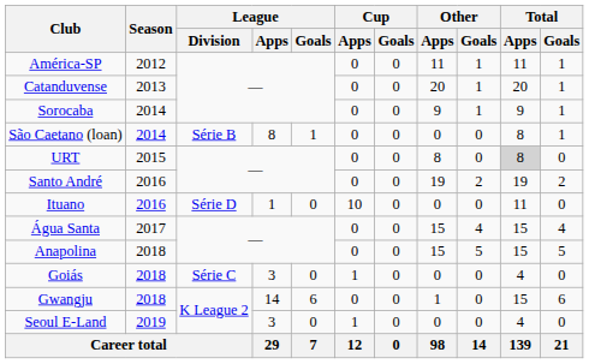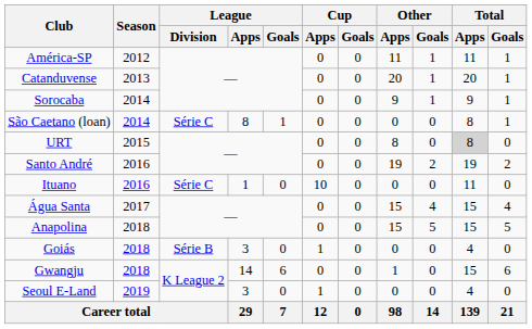 <table class="wikitable" style="text-align: center">
 <tr>
 <th rowspan="2">Club</th>
 <th rowspan="2">Season</th>
 <th colspan="3">League</th>
 <th colspan="2">Cup</th>
 <th colspan="2">Other</th>
 <th colspan="2">Total</th>
 </tr>
 <tr>
 <th>Division</th>
 <th>Apps</th>
 <th>Goals</th>
 <th>Apps</th>
 <th>Goals</th>
 <th>Apps</th>
 <th>Goals</th>
 <th>Apps</th>
 <th>Goals</th>
 </tr>
 <tr>
 <td><a href='#'>América-SP</a></td>
 <td>2012</td>
 <td colspan="3" rowspan="3">—</td>
 <td>0</td>
 <td>0</td>
 <td>11</td>
 <td>1</td>
 <td>11</td>
 <td>1</td>
 </tr>
 <tr>
 <td><a href='#'>Catanduvense</a></td>
 <td>2013</td>
 <td>0</td>
 <td>0</td>
 <td>20</td>
 <td>1</td>
 <td>20</td>
 <td>1</td>
 </tr>
 <tr>
 <td><a href='#'>Sorocaba</a></td>
 <td>2014</td>
 <td>0</td>
 <td>0</td>
 <td>9</td>
 <td>1</td>
 <td>9</td>
 <td>1</td>
 </tr>
 <tr>
 <td><a href='#'>São Caetano</a> (loan)</td>
 <td><a href='#'>2014</a></td>
-<td><a href='#'>Série B</a></td>
+<td><a href='#'>Série C</a></td>
 <td>8</td>
 <td>1</td>
 <td>0</td>
 <td>0</td>
 <td>0</td>
 <td>0</td>
 <td>8</td>
 <td>1</td>
 </tr>
 <tr>
 <td><a href='#'>URT</a></td>
 <td>2015</td>
 <td colspan="3" rowspan="2">—</td>
 <td>0</td>
 <td>0</td>
 <td>8</td>
 <td>0</td>
 <td style="background: lightgrey;">8</td>
 <td>0</td>
 </tr>
 <tr>
 <td><a href='#'>Santo André</a></td>
 <td>2016</td>
 <td>0</td>
 <td>0</td>
 <td>19</td>
 <td>2</td>
 <td>19</td>
 <td>2</td>
 </tr>
 <tr>
 <td><a href='#'>Ituano</a></td>
 <td><a href='#'>2016</a></td>
-<td><a href='#'>Série D</a></td>
+<td><a href='#'>Série C</a></td>
 <td>1</td>
 <td>0</td>
 <td>10</td>
 <td>0</td>
 <td>0</td>
 <td>0</td>
 <td>11</td>
 <td>0</td>
 </tr>
 <tr>
 <td><a href='#'>Água Santa</a></td>
 <td>2017</td>
 <td colspan="3" rowspan="2">—</td>
 <td>0</td>
 <td>0</td>
 <td>15</td>
 <td>4</td>
 <td>15</td>
 <td>4</td>
 </tr>
 <tr>
 <td><a href='#'>Anapolina</a></td>
 <td>2018</td>
 <td>0</td>
 <td>0</td>
 <td>15</td>
 <td>5</td>
 <td>15</td>
 <td>5</td>
 </tr>
 <tr>
 <td><a href='#'>Goiás</a></td>
 <td><a href='#'>2018</a></td>
-<td><a href='#'>Série C</a></td>
+<td><a href='#'>Série B</a></td>
 <td>3</td>
 <td>0</td>
 <td>1</td>
 <td>0</td>
 <td>0</td>
 <td>0</td>
 <td>4</td>
 <td>0</td>
 </tr>
 <tr>
 <td><a href='#'>Gwangju</a></td>
 <td><a href='#'>2018</a></td>
 <td rowspan="2"><a href='#'>K League 2</a></td>
 <td>14</td>
 <td>6</td>
 <td>0</td>
 <td>0</td>
 <td>1</td>
 <td>0</td>
 <td>15</td>
 <td>6</td>
 </tr>
 <tr>
 <td><a href='#'>Seoul E-Land</a></td>
 <td><a href='#'>2019</a></td>
 <td>3</td>
 <td>0</td>
 <td>1</td>
 <td>0</td>
 <td>0</td>
 <td>0</td>
 <td>4</td>
 <td>0</td>
 </tr>
 <tr>
 <th colspan="3"><strong>Career total</strong></th>
 <th>29</th>
 <th>7</th>
 <th>12</th>
 <th>0</th>
 <th>98</th>
 <th>14</th>
 <th>139</th>
 <th>21</th>
 </tr>
 </table>
